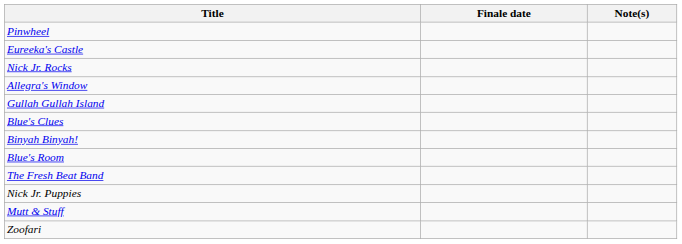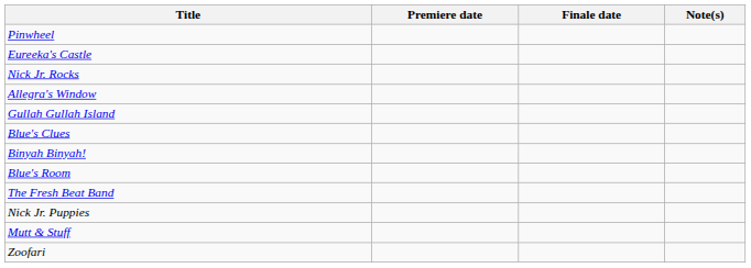 <table class="wikitable plainrowheaders sortable" style="width:75%;text-align:center;">
 <tr>
 <th scope="col" style="width:25%;">Title</th>
+<th scope="col" style="width:10%;">Premiere date</th>
 <th scope="col" style="width:10%;">Finale date</th>
 <th class="unsortable" style="width:5%;">Note(s)</th>
 </tr>
 <tr>
 <td scope="row" style="text-align:left;"><em><a href='#'>Pinwheel</a></em></td>
 <td></td>
 <td></td>
+<td></td>
 </tr>
 <tr>
 <td scope="row" style="text-align:left;"><em><a href='#'>Eureeka's Castle</a></em></td>
+<td></td>
 <td></td>
 <td></td>
 </tr>
 <tr>
 <td scope="row" style="text-align:left;"><em><a href='#'>Nick Jr. Rocks</a></em></td>
 <td></td>
 <td></td>
+<td></td>
 </tr>
 <tr>
 <td scope="row" style="text-align:left;"><em><a href='#'>Allegra's Window</a></em></td>
+<td></td>
 <td></td>
 <td></td>
 </tr>
 <tr>
 <td scope="row" style="text-align:left;"><em><a href='#'>Gullah Gullah Island</a></em></td>
 <td></td>
 <td></td>
+<td></td>
 </tr>
 <tr>
 <td scope="row" style="text-align:left;"><em><a href='#'>Blue's Clues</a></em></td>
+<td></td>
 <td></td>
 <td></td>
 </tr>
 <tr>
 <td scope="row" style="text-align:left;"><em><a href='#'>Binyah Binyah!</a></em></td>
 <td></td>
 <td></td>
+<td></td>
 </tr>
 <tr>
 <td scope="row" style="text-align:left;"><em><a href='#'>Blue's Room</a></em></td>
+<td></td>
 <td></td>
 <td></td>
 </tr>
 <tr>
 <td scope="row" style="text-align:left;"><em><a href='#'>The Fresh Beat Band</a></em></td>
 <td></td>
 <td></td>
+<td></td>
 </tr>
 <tr>
 <td scope="row" style="text-align:left;"><em>Nick Jr. Puppies</em></td>
+<td></td>
 <td></td>
 <td></td>
 </tr>
 <tr>
 <td scope="row" style="text-align:left;"><em><a href='#'>Mutt & Stuff</a></em></td>
 <td></td>
 <td></td>
+<td></td>
 </tr>
 <tr>
 <td scope="row" style="text-align:left;"><em>Zoofari</em></td>
 <td></td>
 <td></td>
+<td></td>
 </tr>
 </table>
